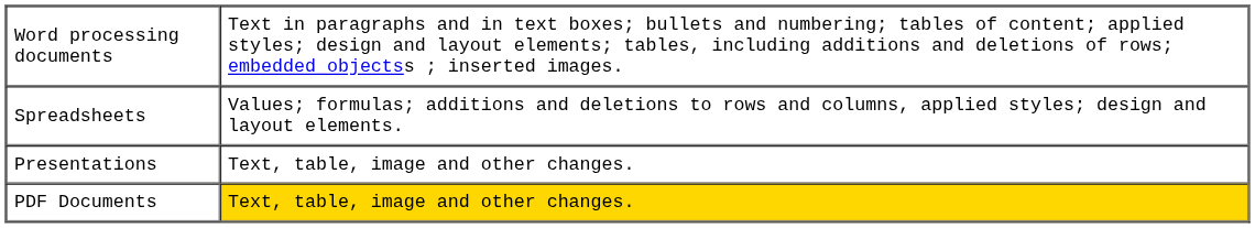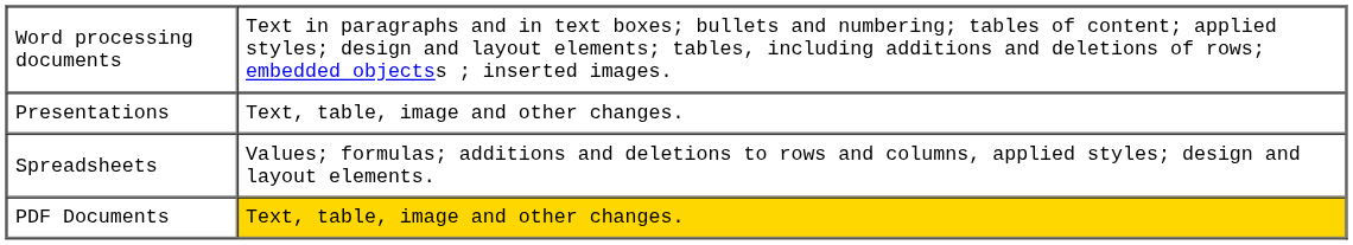 <table border="1" cellpadding="5" cellspacing="0">
 <tr>
 <td>Word processing documents</td>
 <td>Text in paragraphs and in text boxes; bullets and numbering; tables of content; applied styles; design and layout elements; tables, including additions and deletions of rows; <a href='#'>embedded objects</a>s ; inserted images.</td>
 </tr>
 <tr>
+<td>Presentations</td>
+<td>Text, table, image and other changes.</td>
+</tr>
+<tr>
 <td>Spreadsheets</td>
 <td>Values; formulas; additions and deletions to rows and columns, applied styles; design and layout elements.</td>
-</tr>
-<tr>
-<td>Presentations</td>
-<td>Text, table, image and other changes.</td>
 </tr>
 <tr>
 <td>PDF Documents</td>
 <td style="background: gold;">Text, table, image and other changes.</td>
 </tr>
 </table>
